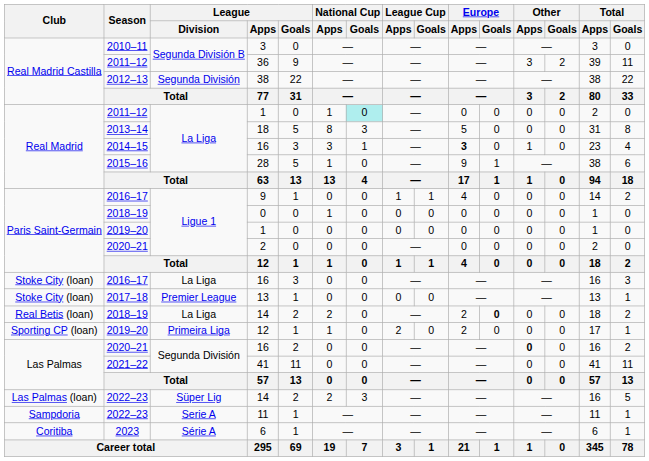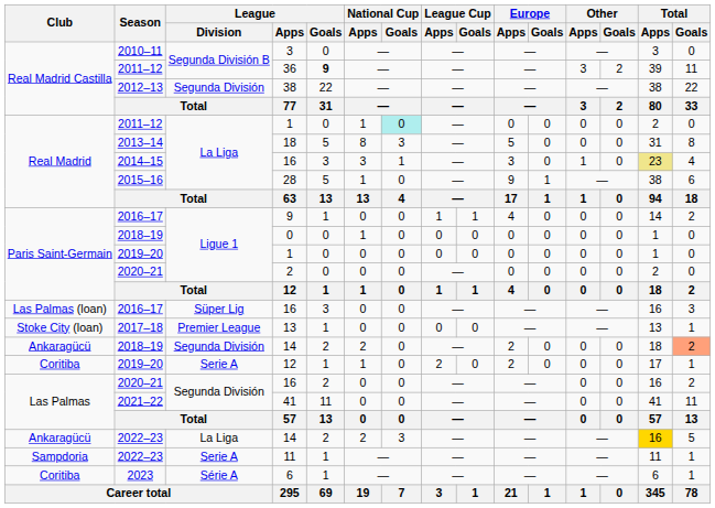 <table class="wikitable" style="text-align: center">
 <tr>
 <th rowspan="2">Club</th>
 <th rowspan="2">Season</th>
 <th colspan="3">League</th>
 <th colspan="2">National Cup</th>
 <th colspan="2">League Cup</th>
 <th colspan="2"><a href='#'>Europe</a></th>
 <th colspan="2">Other</th>
 <th colspan="2">Total</th>
 </tr>
 <tr>
 <th>Division</th>
 <th>Apps</th>
 <th>Goals</th>
 <th>Apps</th>
 <th>Goals</th>
 <th>Apps</th>
 <th>Goals</th>
 <th>Apps</th>
 <th>Goals</th>
 <th>Apps</th>
 <th>Goals</th>
 <th>Apps</th>
 <th>Goals</th>
 </tr>
 <tr>
 <td rowspan="4"><a href='#'>Real Madrid Castilla</a></td>
 <td><a href='#'>2010–11</a></td>
 <td rowspan="2"><a href='#'>Segunda División B</a></td>
 <td>3</td>
 <td>0</td>
 <td colspan="2">—</td>
 <td colspan="2">—</td>
 <td colspan="2">—</td>
 <td colspan="2">—</td>
 <td>3</td>
 <td>0</td>
 </tr>
 <tr>
 <td><a href='#'>2011–12</a></td>
 <td>36</td>
-<td>9</td>
+<td><strong>9</strong></td>
 <td colspan="2">—</td>
 <td colspan="2">—</td>
 <td colspan="2">—</td>
 <td>3</td>
 <td>2</td>
 <td>39</td>
 <td>11</td>
 </tr>
 <tr>
 <td><a href='#'>2012–13</a></td>
 <td><a href='#'>Segunda División</a></td>
 <td>38</td>
 <td>22</td>
 <td colspan="2">—</td>
 <td colspan="2">—</td>
 <td colspan="2">—</td>
 <td colspan="2">—</td>
 <td>38</td>
 <td>22</td>
 </tr>
 <tr>
 <th colspan="2">Total</th>
 <th>77</th>
 <th>31</th>
 <th colspan="2">—</th>
 <th colspan="2">—</th>
 <th colspan="2">—</th>
 <th>3</th>
 <th>2</th>
 <th>80</th>
 <th>33</th>
 </tr>
 <tr>
 <td rowspan="5"><a href='#'>Real Madrid</a></td>
 <td><a href='#'>2011–12</a></td>
 <td rowspan="4"><a href='#'>La Liga</a></td>
 <td>1</td>
 <td>0</td>
 <td>1</td>
 <td style="background: paleturquoise;">0</td>
 <td colspan="2">—</td>
 <td>0</td>
 <td>0</td>
 <td>0</td>
 <td>0</td>
 <td>2</td>
 <td>0</td>
 </tr>
 <tr>
 <td><a href='#'>2013–14</a></td>
 <td>18</td>
 <td>5</td>
 <td>8</td>
 <td>3</td>
 <td colspan="2">—</td>
 <td>5</td>
 <td>0</td>
 <td>0</td>
 <td>0</td>
 <td>31</td>
 <td>8</td>
 </tr>
 <tr>
 <td><a href='#'>2014–15</a></td>
 <td>16</td>
 <td>3</td>
 <td>3</td>
 <td>1</td>
 <td colspan="2">—</td>
-<td><strong>3</strong></td>
+<td>3</td>
 <td>0</td>
 <td>1</td>
 <td>0</td>
-<td>23</td>
+<td style="background: khaki;">23</td>
 <td>4</td>
 </tr>
 <tr>
 <td><a href='#'>2015–16</a></td>
 <td>28</td>
 <td>5</td>
 <td>1</td>
 <td>0</td>
 <td colspan="2">—</td>
 <td>9</td>
 <td>1</td>
 <td colspan=2>—</td>
 <td>38</td>
 <td>6</td>
 </tr>
 <tr>
 <th colspan="2">Total</th>
 <th>63</th>
 <th>13</th>
 <th>13</th>
 <th>4</th>
 <th colspan="2">—</th>
 <th>17</th>
 <th>1</th>
 <th>1</th>
 <th>0</th>
 <th>94</th>
 <th>18</th>
 </tr>
 <tr>
 <td rowspan="5"><a href='#'>Paris Saint-Germain</a></td>
 <td><a href='#'>2016–17</a></td>
 <td rowspan="4"><a href='#'>Ligue 1</a></td>
 <td>9</td>
 <td>1</td>
 <td>0</td>
 <td>0</td>
 <td>1</td>
 <td>1</td>
 <td>4</td>
 <td>0</td>
 <td>0</td>
 <td>0</td>
 <td>14</td>
 <td>2</td>
 </tr>
 <tr>
 <td><a href='#'>2018–19</a></td>
 <td>0</td>
 <td>0</td>
 <td>1</td>
 <td>0</td>
 <td>0</td>
 <td>0</td>
 <td>0</td>
 <td>0</td>
 <td>0</td>
 <td>0</td>
 <td>1</td>
 <td>0</td>
 </tr>
 <tr>
 <td><a href='#'>2019–20</a></td>
 <td>1</td>
 <td>0</td>
 <td>0</td>
 <td>0</td>
 <td>0</td>
 <td>0</td>
 <td>0</td>
 <td>0</td>
 <td>0</td>
 <td>0</td>
 <td>1</td>
 <td>0</td>
 </tr>
 <tr>
 <td><a href='#'>2020–21</a></td>
 <td>2</td>
 <td>0</td>
 <td>0</td>
 <td>0</td>
 <td colspan="2">—</td>
 <td>0</td>
 <td>0</td>
 <td>0</td>
 <td>0</td>
 <td>2</td>
 <td>0</td>
 </tr>
 <tr>
 <th colspan="2">Total</th>
 <th>12</th>
 <th>1</th>
 <th>1</th>
 <th>0</th>
 <th>1</th>
 <th>1</th>
 <th>4</th>
 <th>0</th>
 <th>0</th>
 <th>0</th>
 <th>18</th>
 <th>2</th>
 </tr>
 <tr>
-<td><a href='#'>Stoke City</a> (loan)</td>
+<td><a href='#'>Las Palmas</a> (loan)</td>
 <td><a href='#'>2016–17</a></td>
-<td>La Liga</td>
+<td><a href='#'>Süper Lig</a></td>
 <td>16</td>
 <td>3</td>
 <td>0</td>
 <td>0</td>
 <td colspan="2">—</td>
 <td colspan="2">—</td>
 <td colspan="2">—</td>
 <td>16</td>
 <td>3</td>
 </tr>
 <tr>
 <td><a href='#'>Stoke City</a> (loan)</td>
 <td><a href='#'>2017–18</a></td>
 <td><a href='#'>Premier League</a></td>
 <td>13</td>
 <td>1</td>
 <td>0</td>
 <td>0</td>
 <td>0</td>
 <td>0</td>
 <td colspan="2">—</td>
 <td colspan="2">—</td>
 <td>13</td>
 <td>1</td>
 </tr>
 <tr>
-<td><a href='#'>Real Betis</a> (loan)</td>
+<td><a href='#'>Ankaragücü</a></td>
 <td><a href='#'>2018–19</a></td>
-<td>La Liga</td>
+<td><a href='#'>Segunda División</a></td>
 <td>14</td>
 <td>2</td>
 <td>2</td>
 <td>0</td>
 <td colspan="2">—</td>
 <td>2</td>
-<td><strong>0</strong></td>
+<td>0</td>
 <td>0</td>
 <td>0</td>
 <td>18</td>
-<td>2</td>
+<td style="background: lightsalmon;">2</td>
 </tr>
 <tr>
-<td><a href='#'>Sporting CP</a> (loan)</td>
+<td><a href='#'>Coritiba</a></td>
 <td><a href='#'>2019–20</a></td>
-<td><a href='#'>Primeira Liga</a></td>
+<td><a href='#'>Serie A</a></td>
 <td>12</td>
 <td>1</td>
 <td>1</td>
 <td>0</td>
 <td>2</td>
 <td>0</td>
 <td>2</td>
 <td>0</td>
 <td>0</td>
 <td>0</td>
 <td>17</td>
 <td>1</td>
 </tr>
 <tr>
 <td rowspan="3">Las Palmas</td>
 <td><a href='#'>2020–21</a></td>
 <td rowspan="2">Segunda División</td>
 <td>16</td>
 <td>2</td>
 <td>0</td>
 <td>0</td>
 <td colspan="2">—</td>
 <td colspan="2">—</td>
-<td><strong>0</strong></td>
+<td>0</td>
 <td>0</td>
 <td>16</td>
 <td>2</td>
 </tr>
 <tr>
 <td><a href='#'>2021–22</a></td>
 <td>41</td>
 <td>11</td>
 <td>0</td>
 <td>0</td>
 <td colspan="2">—</td>
 <td colspan="2">—</td>
 <td>0</td>
 <td>0</td>
 <td>41</td>
 <td>11</td>
 </tr>
 <tr>
 <th colspan="2">Total</th>
 <th>57</th>
 <th>13</th>
 <th>0</th>
 <th>0</th>
 <th colspan="2">—</th>
 <th colspan="2">—</th>
 <th>0</th>
 <th>0</th>
 <th>57</th>
 <th>13</th>
 </tr>
 <tr>
-<td><a href='#'>Las Palmas</a> (loan)</td>
+<td><a href='#'>Ankaragücü</a></td>
 <td><a href='#'>2022–23</a></td>
-<td><a href='#'>Süper Lig</a></td>
+<td>La Liga</td>
 <td>14</td>
 <td>2</td>
 <td>2</td>
 <td>3</td>
 <td colspan="2">—</td>
 <td colspan="2">—</td>
 <td colspan="2">—</td>
-<td>16</td>
+<td style="background: gold;">16</td>
 <td>5</td>
 </tr>
 <tr>
 <td><a href='#'>Sampdoria</a></td>
 <td><a href='#'>2022–23</a></td>
 <td><a href='#'>Serie A</a></td>
 <td>11</td>
 <td>1</td>
 <td colspan="2">—</td>
 <td colspan="2">—</td>
 <td colspan="2">—</td>
 <td colspan="2">—</td>
 <td>11</td>
 <td>1</td>
 </tr>
 <tr>
 <td><a href='#'>Coritiba</a></td>
 <td><a href='#'>2023</a></td>
 <td><a href='#'>Série A</a></td>
 <td>6</td>
 <td>1</td>
 <td colspan="2">—</td>
 <td colspan="2">—</td>
 <td colspan="2">—</td>
 <td colspan="2">—</td>
 <td>6</td>
 <td>1</td>
 </tr>
 <tr>
 <th colspan="3">Career total</th>
 <th>295</th>
 <th>69</th>
 <th>19</th>
 <th>7</th>
 <th>3</th>
 <th>1</th>
 <th>21</th>
 <th>1</th>
 <th>1</th>
 <th>0</th>
 <th>345</th>
 <th>78</th>
 </tr>
 </table>
